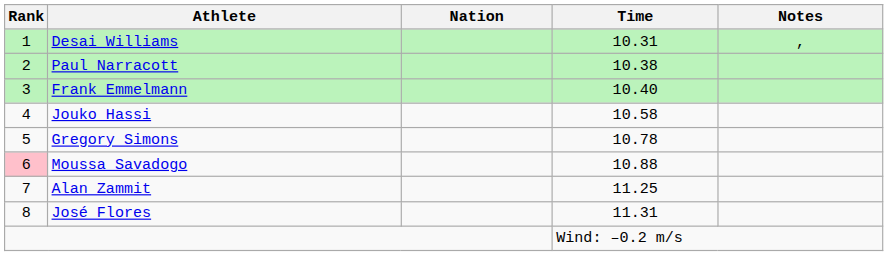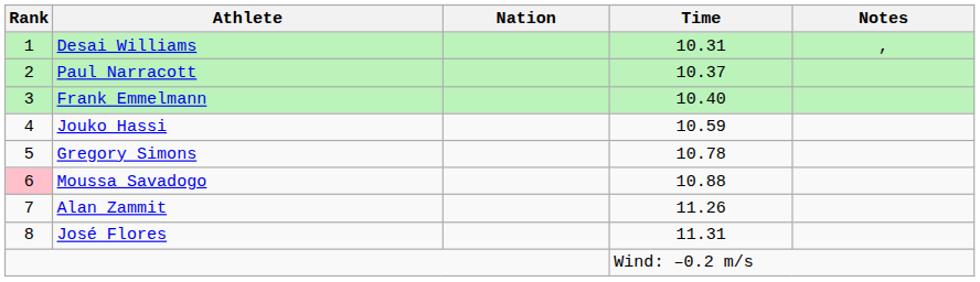 <table class="wikitable sortable" style="text-align:center;width: 60%;">
 <tr>
 <th scope="col" style="width: 10px;">Rank</th>
 <th scope="col">Athlete</th>
 <th scope="col">Nation</th>
 <th scope="col">Time</th>
 <th scope="col">Notes</th>
 </tr>
 <tr bgcolor=bbf3bb>
 <td>1</td>
 <td align=left><a href='#'>Desai Williams</a></td>
 <td align=left></td>
 <td>10.31</td>
 <td>, </td>
 </tr>
 <tr bgcolor=bbf3bb>
 <td>2</td>
 <td align=left><a href='#'>Paul Narracott</a></td>
 <td align=left></td>
-<td>10.38</td>
+<td>10.37</td>
 <td></td>
 </tr>
 <tr bgcolor=bbf3bb>
 <td>3</td>
 <td align=left><a href='#'>Frank Emmelmann</a></td>
 <td align=left></td>
 <td>10.40</td>
 <td></td>
 </tr>
 <tr>
 <td>4</td>
 <td align=left><a href='#'>Jouko Hassi</a></td>
 <td align=left></td>
-<td>10.58</td>
+<td>10.59</td>
 <td></td>
 </tr>
 <tr>
 <td>5</td>
 <td align=left><a href='#'>Gregory Simons</a></td>
 <td align=left></td>
 <td>10.78</td>
 <td></td>
 </tr>
 <tr>
 <td style="background: pink;">6</td>
 <td align=left><a href='#'>Moussa Savadogo</a></td>
 <td align=left></td>
 <td>10.88</td>
 <td></td>
 </tr>
 <tr>
 <td>7</td>
 <td align=left><a href='#'>Alan Zammit</a></td>
 <td align=left></td>
-<td>11.25</td>
+<td>11.26</td>
 <td></td>
 </tr>
 <tr>
 <td>8</td>
 <td align=left><a href='#'>José Flores</a></td>
 <td align=left></td>
 <td>11.31</td>
 <td></td>
 </tr>
 <tr class="sortbottom">
 <td colspan="3"></td>
 <td colspan="2" style="text-align:left;">Wind: –0.2 m/s</td>
 </tr>
 </table>
